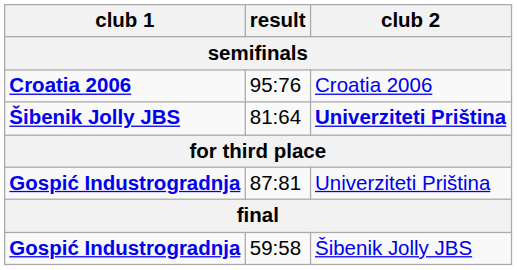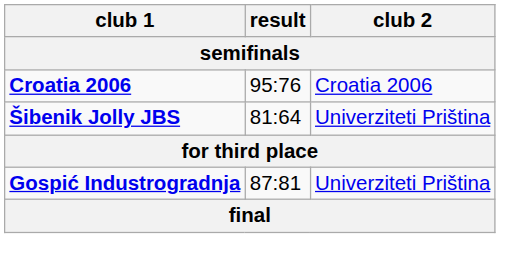 <table class="wikitable">
 <tr>
 <th>club 1</th>
 <th>result</th>
 <th>club 2</th>
 </tr>
 <tr>
 <th colspan="3">semifinals</th>
 </tr>
 <tr>
 <td> <strong><a href='#'>Croatia 2006</a></strong></td>
 <td>95:76</td>
 <td> <a href='#'>Croatia 2006</a></td>
 </tr>
 <tr>
 <td> <strong><a href='#'>Šibenik Jolly JBS</a></strong></td>
 <td>81:64</td>
-<td><strong> <a href='#'>Univerziteti Priština</a></strong></td>
+<td> <a href='#'>Univerziteti Priština</a></td>
 </tr>
 <tr>
 <th colspan="3">for third place</th>
 </tr>
 <tr>
 <td> <strong><a href='#'>Gospić Industrogradnja</a></strong></td>
 <td>87:81</td>
 <td> <a href='#'>Univerziteti Priština</a></td>
 </tr>
 <tr>
 <th colspan="3">final</th>
 </tr>
-<tr>
-<td> <strong><a href='#'>Gospić Industrogradnja</a></strong></td>
-<td>59:58</td>
-<td> <a href='#'>Šibenik Jolly JBS</a></td>
-</tr>
 </table>
